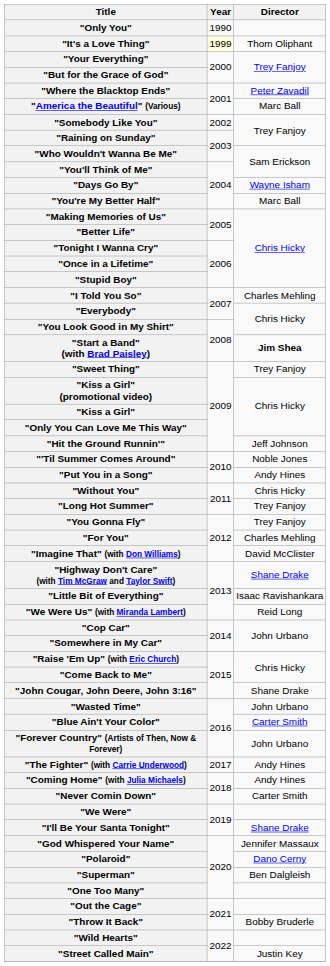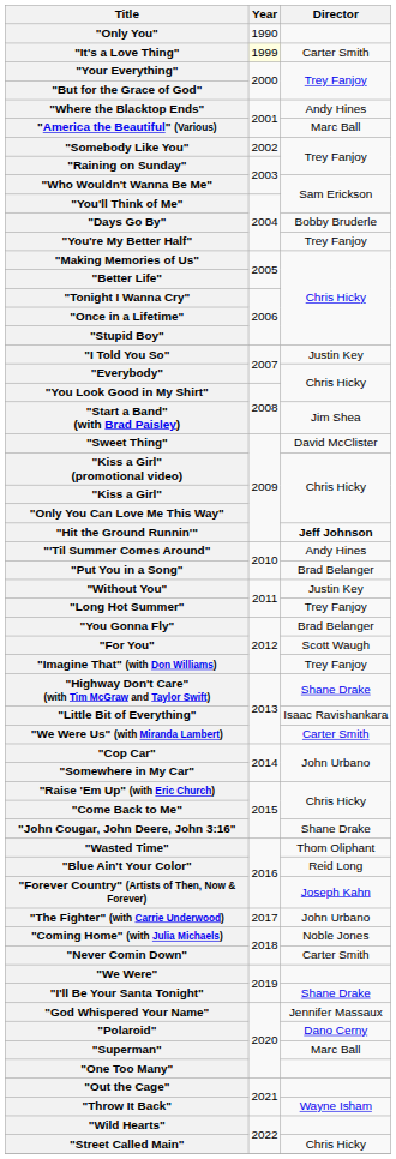 <table class="wikitable plainrowheaders" style="text-align:center;" border="1">
 <tr>
 <th scope="col"style="width:20em;">Title</th>
 <th scope="col">Year</th>
 <th scope="col">Director</th>
 </tr>
 <tr>
 <th scope="row">"Only You"</th>
 <td>1990</td>
 <td></td>
 </tr>
 <tr>
 <th scope="row">"It's a Love Thing"</th>
 <td style="background: lightyellow;">1999</td>
-<td>Thom Oliphant</td>
+<td>Carter Smith</td>
 </tr>
 <tr>
 <th scope="row">"Your Everything"</th>
 <td rowspan="2">2000</td>
 <td rowspan="2"><a href='#'>Trey Fanjoy</a></td>
 </tr>
 <tr>
 <th scope="row">"But for the Grace of God"</th>
 </tr>
 <tr>
 <th scope="row">"Where the Blacktop Ends"</th>
 <td rowspan="2">2001</td>
-<td><a href='#'>Peter Zavadil</a></td>
+<td>Andy Hines</td>
 </tr>
 <tr>
 <th scope="row">"<a href='#'>America the Beautiful</a>" <small>(Various)</small></th>
 <td>Marc Ball</td>
 </tr>
 <tr>
 <th scope="row">"Somebody Like You"</th>
 <td>2002</td>
 <td rowspan="2">Trey Fanjoy</td>
 </tr>
 <tr>
 <th scope="row">"Raining on Sunday"</th>
 <td rowspan="2">2003</td>
 </tr>
 <tr>
 <th scope="row">"Who Wouldn't Wanna Be Me"</th>
 <td rowspan="2">Sam Erickson</td>
 </tr>
 <tr>
 <th scope="row">"You'll Think of Me"</th>
 <td rowspan="3">2004</td>
 </tr>
 <tr>
 <th scope="row">"Days Go By"</th>
-<td><a href='#'>Wayne Isham</a></td>
+<td>Bobby Bruderle</td>
 </tr>
 <tr>
 <th scope="row">"You're My Better Half"</th>
-<td>Marc Ball</td>
+<td>Trey Fanjoy</td>
 </tr>
 <tr>
 <th scope="row">"Making Memories of Us"</th>
 <td rowspan="2">2005</td>
 <td rowspan="5"><a href='#'>Chris Hicky</a></td>
 </tr>
 <tr>
 <th scope="row">"Better Life"</th>
 </tr>
 <tr>
 <th scope="row">"Tonight I Wanna Cry"</th>
 <td rowspan="3">2006</td>
 </tr>
 <tr>
 <th scope="row">"Once in a Lifetime"</th>
 </tr>
 <tr>
 <th scope="row">"Stupid Boy"</th>
 </tr>
 <tr>
 <th scope="row">"I Told You So"</th>
 <td rowspan="2">2007</td>
-<td>Charles Mehling</td>
+<td>Justin Key</td>
 </tr>
 <tr>
 <th scope="row">"Everybody"</th>
 <td rowspan="2">Chris Hicky</td>
 </tr>
 <tr>
 <th scope="row">"You Look Good in My Shirt"</th>
 <td rowspan="2">2008</td>
 </tr>
 <tr>
 <th scope="row">"Start a Band"<br><span>(with <a href='#'>Brad Paisley</a>)</span></th>
-<td><strong>Jim Shea</strong></td>
+<td>Jim Shea</td>
 </tr>
 <tr>
 <th scope="row">"Sweet Thing"</th>
 <td rowspan="5">2009</td>
-<td>Trey Fanjoy</td>
+<td>David McClister</td>
 </tr>
 <tr>
 <th scope="row">"Kiss a Girl"<br><span>(promotional video)</span></th>
 <td rowspan="3">Chris Hicky</td>
 </tr>
 <tr>
 <th scope="row">"Kiss a Girl"</th>
 </tr>
 <tr>
 <th scope="row">"Only You Can Love Me This Way"</th>
 </tr>
 <tr>
 <th scope="row">"Hit the Ground Runnin'"</th>
-<td>Jeff Johnson</td>
+<td><strong>Jeff Johnson</strong></td>
 </tr>
 <tr>
 <th scope="row">"'Til Summer Comes Around"</th>
 <td rowspan="2">2010</td>
-<td>Noble Jones</td>
+<td>Andy Hines</td>
 </tr>
 <tr>
 <th scope="row">"Put You in a Song"</th>
-<td>Andy Hines</td>
+<td>Brad Belanger</td>
 </tr>
 <tr>
 <th scope="row">"Without You"</th>
 <td rowspan="2">2011</td>
-<td>Chris Hicky</td>
+<td>Justin Key</td>
 </tr>
 <tr>
 <th scope="row">"Long Hot Summer"</th>
 <td>Trey Fanjoy</td>
 </tr>
 <tr>
 <th scope="row">"You Gonna Fly"</th>
 <td rowspan="3">2012</td>
-<td>Trey Fanjoy</td>
+<td>Brad Belanger</td>
 </tr>
 <tr>
 <th scope="row">"For You"</th>
-<td>Charles Mehling</td>
+<td>Scott Waugh</td>
 </tr>
 <tr>
 <th scope="row">"Imagine That" <small>(with <a href='#'>Don Williams</a>)</small></th>
-<td>David McClister</td>
+<td>Trey Fanjoy</td>
 </tr>
 <tr>
 <th scope="row">"Highway Don't Care"<br><small>(with <a href='#'>Tim McGraw</a> and <a href='#'>Taylor Swift</a>)</small></th>
 <td rowspan="3">2013</td>
 <td><a href='#'>Shane Drake</a></td>
 </tr>
 <tr>
 <th scope="row">"Little Bit of Everything"</th>
 <td>Isaac Ravishankara</td>
 </tr>
 <tr>
 <th scope="row">"We Were Us" <small>(with <a href='#'>Miranda Lambert</a>)</small></th>
-<td>Reid Long</td>
+<td><a href='#'>Carter Smith</a></td>
 </tr>
 <tr>
 <th scope="row">"Cop Car"</th>
 <td rowspan="2">2014</td>
 <td rowspan="2">John Urbano</td>
 </tr>
 <tr>
 <th scope="row">"Somewhere in My Car"</th>
 </tr>
 <tr>
 <th scope="row">"Raise 'Em Up" <small>(with <a href='#'>Eric Church</a>)</small></th>
 <td rowspan="3">2015</td>
 <td rowspan="2">Chris Hicky</td>
 </tr>
 <tr>
 <th scope="row">"Come Back to Me"</th>
 </tr>
 <tr>
 <th scope="row">"John Cougar, John Deere, John 3:16"</th>
 <td>Shane Drake</td>
 </tr>
 <tr>
 <th scope="row">"Wasted Time"</th>
 <td rowspan="3">2016</td>
-<td>John Urbano</td>
+<td>Thom Oliphant</td>
 </tr>
 <tr>
 <th scope="row">"Blue Ain't Your Color"</th>
-<td><a href='#'>Carter Smith</a></td>
+<td>Reid Long</td>
 </tr>
 <tr>
 <th scope="row">"Forever Country" <small>(Artists of Then, Now & Forever)</small></th>
-<td>John Urbano</td>
+<td><a href='#'>Joseph Kahn</a></td>
 </tr>
 <tr>
 <th scope="row">"The Fighter" <small>(with <a href='#'>Carrie Underwood</a>)</small></th>
 <td>2017</td>
-<td>Andy Hines</td>
+<td>John Urbano</td>
 </tr>
 <tr>
 <th scope="row">"Coming Home" <small>(with <a href='#'>Julia Michaels</a>)</small></th>
 <td rowspan="2">2018</td>
-<td>Andy Hines</td>
+<td>Noble Jones</td>
 </tr>
 <tr>
 <th scope="row">"Never Comin Down"</th>
 <td>Carter Smith</td>
 </tr>
 <tr>
 <th scope="row">"We Were"</th>
 <td rowspan="2">2019</td>
 <td></td>
 </tr>
 <tr>
 <th scope="row">"I'll Be Your Santa Tonight"</th>
 <td><a href='#'>Shane Drake</a></td>
 </tr>
 <tr>
 <th scope="row">"God Whispered Your Name"</th>
 <td rowspan="4">2020</td>
 <td>Jennifer Massaux</td>
 </tr>
 <tr>
 <th scope="row">"Polaroid"</th>
 <td><a href='#'>Dano Cerny</a></td>
 </tr>
 <tr>
 <th scope="row">"Superman"</th>
-<td>Ben Dalgleish</td>
+<td>Marc Ball</td>
 </tr>
 <tr>
 <th scope="row">"One Too Many" </th>
 <td></td>
 </tr>
 <tr>
 <th scope="row">"Out the Cage" </th>
 <td rowspan="2">2021</td>
 <td></td>
 </tr>
 <tr>
 <th scope="row">"Throw It Back" </th>
-<td>Bobby Bruderle</td>
+<td><a href='#'>Wayne Isham</a></td>
 </tr>
 <tr>
 <th scope="row">"Wild Hearts"</th>
 <td rowspan="2">2022</td>
 <td></td>
 </tr>
 <tr>
 <th scope="row">"Street Called Main"</th>
-<td>Justin Key</td>
+<td>Chris Hicky</td>
 </tr>
 <tr>
 </tr>
 </table>
